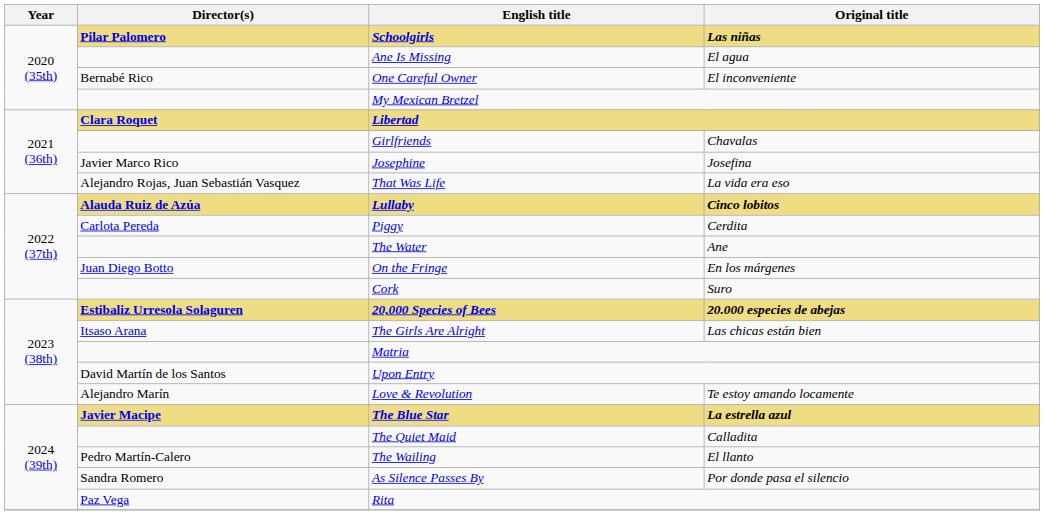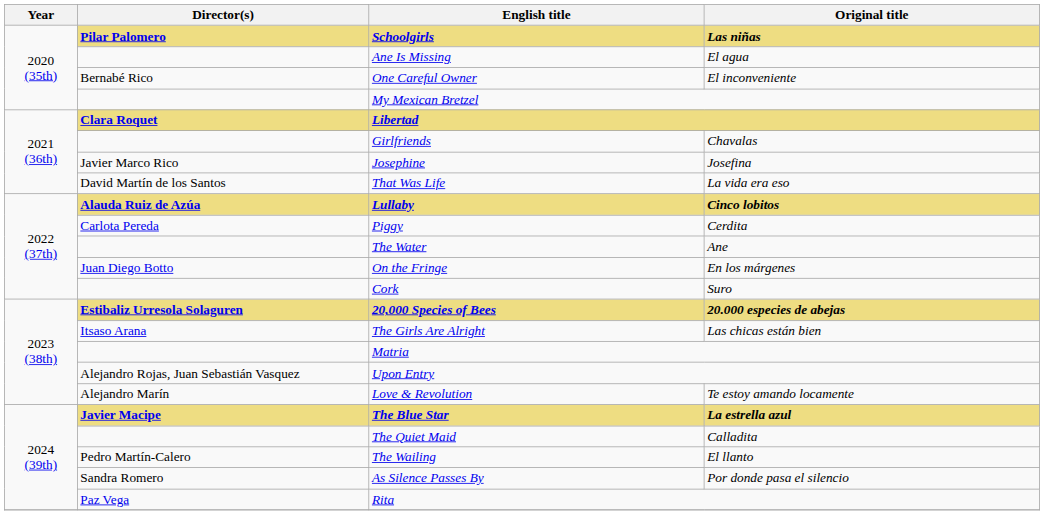 <table class="wikitable sortable" style="text-align:left;">
 <tr>
 <th scope="col" style="width:5%;">Year</th>
 <th scope="col" style="width:20%;">Director(s)</th>
 <th scope="col" style="width:23%;">English title</th>
 <th scope="col" style="width:23%;">Original title</th>
 </tr>
 <tr>
 <td rowspan="4" style="text-align:center;">2020<br><a href='#'>(35th)</a><br></td>
 <td style="background:#eedd82;"><strong><a href='#'>Pilar Palomero</a></strong></td>
 <td style="background:#eedd82;"><strong><em><a href='#'>Schoolgirls</a></em></strong></td>
 <td style="background:#eedd82;"><strong><em>Las niñas</em></strong></td>
 </tr>
 <tr>
 <td></td>
 <td><em><a href='#'>Ane Is Missing</a></em></td>
 <td><em>El agua</em></td>
 </tr>
 <tr>
 <td>Bernabé Rico</td>
 <td><em><a href='#'>One Careful Owner</a></em></td>
 <td><em>El inconveniente</em></td>
 </tr>
 <tr>
 <td></td>
 <td colspan="2"><em><a href='#'>My Mexican Bretzel</a></em></td>
 </tr>
 <tr>
 <td rowspan="4" style="text-align:center;">2021<br><a href='#'>(36th)</a><br></td>
 <td style="background:#eedd82;"><strong><a href='#'>Clara Roquet</a></strong></td>
 <td colspan="2" style="background:#eedd82;"><strong><em><a href='#'>Libertad</a></em></strong></td>
 </tr>
 <tr>
 <td></td>
 <td><em><a href='#'>Girlfriends</a></em></td>
 <td><em>Chavalas</em></td>
 </tr>
 <tr>
 <td>Javier Marco Rico</td>
 <td><em><a href='#'>Josephine</a></em></td>
 <td><em>Josefina</em></td>
 </tr>
 <tr>
-<td>Alejandro Rojas, Juan Sebastián Vasquez</td>
+<td>David Martín de los Santos</td>
 <td><em><a href='#'>That Was Life</a></em></td>
 <td><em>La vida era eso</em></td>
 </tr>
 <tr>
 <td rowspan="5" style="text-align:center;">2022<br><a href='#'>(37th)</a><br></td>
 <td style="background:#eedd82;"><strong><a href='#'>Alauda Ruiz de Azúa</a></strong></td>
 <td style="background:#eedd82;"><strong><em><a href='#'>Lullaby</a></em></strong></td>
 <td style="background:#eedd82;"><strong><em>Cinco lobitos</em></strong></td>
 </tr>
 <tr>
 <td><a href='#'>Carlota Pereda</a></td>
 <td><em><a href='#'>Piggy</a></em></td>
 <td><em>Cerdita</em></td>
 </tr>
 <tr>
 <td></td>
 <td><em><a href='#'>The Water</a></em></td>
 <td><em>Ane</em></td>
 </tr>
 <tr>
 <td><a href='#'>Juan Diego Botto</a></td>
 <td><em><a href='#'>On the Fringe</a></em></td>
 <td><em>En los márgenes</em></td>
 </tr>
 <tr>
 <td></td>
 <td><em><a href='#'>Cork</a></em></td>
 <td><em>Suro</em></td>
 </tr>
 <tr>
 <td rowspan="5" style="text-align:center;">2023<br><a href='#'>(38th)</a><br></td>
 <td style="background:#eedd82;"><strong><a href='#'>Estibaliz Urresola Solaguren</a></strong></td>
 <td style="background:#eedd82;"><strong><em><a href='#'>20,000 Species of Bees</a></em></strong></td>
 <td style="background:#eedd82;"><strong><em>20.000 especies de abejas</em></strong></td>
 </tr>
 <tr>
 <td><a href='#'>Itsaso Arana</a></td>
 <td><em><a href='#'>The Girls Are Alright</a></em></td>
 <td><em>Las chicas están bien</em></td>
 </tr>
 <tr>
 <td></td>
 <td colspan="2"><em><a href='#'>Matria</a></em></td>
 </tr>
 <tr>
-<td>David Martín de los Santos</td>
+<td>Alejandro Rojas, Juan Sebastián Vasquez</td>
 <td colspan="2"><em><a href='#'>Upon Entry</a></em></td>
 </tr>
 <tr>
 <td>Alejandro Marín</td>
 <td><em><a href='#'>Love & Revolution</a></em></td>
 <td><em>Te estoy amando locamente</em></td>
 </tr>
 <tr>
 <td rowspan="5" style="text-align:center;">2024<br><a href='#'>(39th)</a></td>
 <td style="background:#eedd82;"><strong><a href='#'>Javier Macipe</a></strong></td>
 <td style="background:#eedd82;"><strong><em><a href='#'>The Blue Star</a></em></strong></td>
 <td style="background:#eedd82;"><strong><em>La estrella azul</em></strong></td>
 </tr>
 <tr>
 <td></td>
 <td><em><a href='#'>The Quiet Maid</a></em></td>
 <td><em>Calladita</em></td>
 </tr>
 <tr>
 <td>Pedro Martín-Calero</td>
 <td><em><a href='#'>The Wailing</a></em></td>
 <td><em>El llanto</em></td>
 </tr>
 <tr>
 <td>Sandra Romero</td>
 <td><em><a href='#'>As Silence Passes By</a></em></td>
 <td><em>Por donde pasa el silencio</em></td>
 </tr>
 <tr>
 <td><a href='#'>Paz Vega</a></td>
 <td colspan="2"><em><a href='#'>Rita</a></em></td>
 </tr>
 <tr>
 </tr>
 </table>
